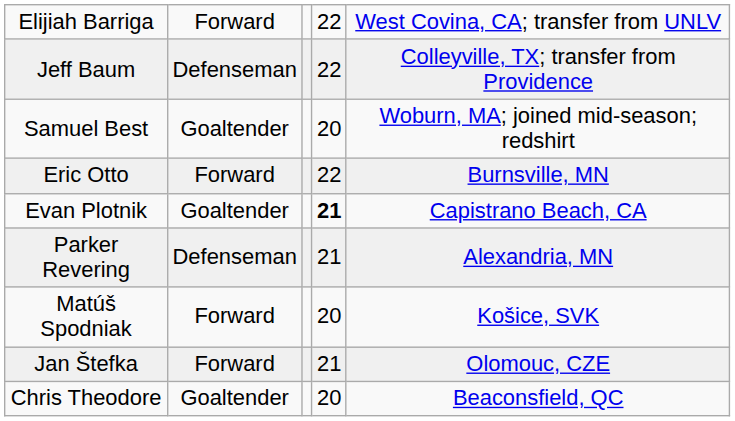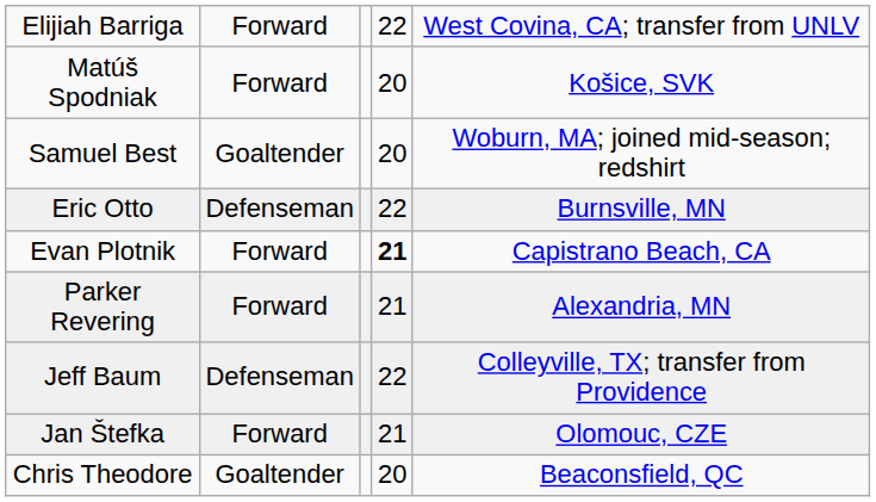 <table class="wikitable" width="60%">
 <tr align="center" bgcolor="">
 <td>Elijiah Barriga</td>
 <td>Forward</td>
 <td></td>
 <td>22</td>
 <td><a href='#'>West Covina, CA</a>; transfer from <a href='#'>UNLV</a></td>
 </tr>
-<tr align="center" bgcolor="f0f0f0">
-<td>Jeff Baum</td>
-<td>Defenseman</td>
+<tr align="center" bgcolor="">
+<td>Matúš Spodniak</td>
+<td>Forward</td>
 <td></td>
-<td>22</td>
-<td><a href='#'>Colleyville, TX</a>; transfer from <a href='#'>Providence</a></td>
+<td>20</td>
+<td><a href='#'>Košice, SVK</a></td>
 </tr>
 <tr align="center" bgcolor="">
 <td>Samuel Best</td>
 <td>Goaltender</td>
 <td></td>
 <td>20</td>
 <td><a href='#'>Woburn, MA</a>; joined mid-season; redshirt</td>
 </tr>
 <tr align="center" bgcolor="f0f0f0">
 <td>Eric Otto</td>
-<td>Forward</td>
+<td>Defenseman</td>
 <td></td>
 <td>22</td>
 <td><a href='#'>Burnsville, MN</a></td>
 </tr>
 <tr align="center" bgcolor="">
 <td>Evan Plotnik</td>
-<td>Goaltender</td>
+<td>Forward</td>
 <td></td>
 <td><strong>21</strong></td>
 <td><a href='#'>Capistrano Beach, CA</a></td>
 </tr>
 <tr align="center" bgcolor="f0f0f0">
 <td>Parker Revering</td>
-<td>Defenseman</td>
+<td>Forward</td>
 <td></td>
 <td>21</td>
 <td><a href='#'>Alexandria, MN</a></td>
 </tr>
-<tr align="center" bgcolor="">
-<td>Matúš Spodniak</td>
-<td>Forward</td>
+<tr align="center" bgcolor="f0f0f0">
+<td>Jeff Baum</td>
+<td>Defenseman</td>
 <td></td>
-<td>20</td>
-<td><a href='#'>Košice, SVK</a></td>
+<td>22</td>
+<td><a href='#'>Colleyville, TX</a>; transfer from <a href='#'>Providence</a></td>
 </tr>
 <tr align="center" bgcolor="f0f0f0">
 <td>Jan Štefka</td>
 <td>Forward</td>
 <td></td>
 <td>21</td>
 <td><a href='#'>Olomouc, CZE</a></td>
 </tr>
 <tr align="center" bgcolor="">
 <td>Chris Theodore</td>
 <td>Goaltender</td>
 <td></td>
 <td>20</td>
 <td><a href='#'>Beaconsfield, QC</a></td>
 </tr>
 </table>
